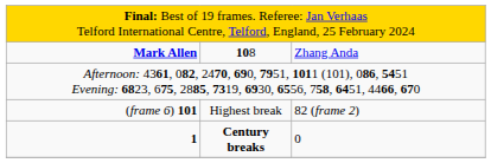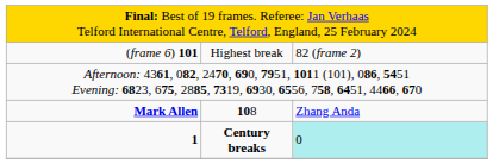 <table class="wikitable" style="font-size: 95%; margin: 1em auto 1em auto;">
 <tr>
 <td colspan="3" align="center" bgcolor="#ffd700"><strong>Final:</strong> Best of 19 frames. Referee: <a href='#'>Jan Verhaas</a><br>Telford International Centre, <a href='#'>Telford</a>, England, 25 February 2024</td>
+</tr>
+<tr>
+<td align="right">(<em>frame 6</em>) <strong>101</strong></td>
+<td align="center">Highest break</td>
+<td>82 (<em>frame 2</em>)</td>
+</tr>
+<tr>
+<td colspan="3" align="center" style="font-size: 100%"><em>Afternoon:</em> 43<strong>61</strong>, 0<strong>82</strong>, 24<strong>70</strong>, <strong>69</strong>0, <strong>79</strong>51, <strong>101</strong>1 (101), 0<strong>86</strong>, <strong>54</strong>51<br><em>Evening:</em> <strong>68</strong>23, 6<strong>75</strong>, 28<strong>85</strong>, <strong>73</strong>19, <strong>69</strong>30, <strong>65</strong>56, 7<strong>58</strong>, <strong>64</strong>51, 44<strong>66</strong>, <strong>67</strong>0</td>
 </tr>
 <tr>
 <td width="220" align="right"><strong><a href='#'>Mark Allen</a></strong> <br></td>
 <td width="100" align="center"><strong>10</strong>8</td>
 <td width="220"><a href='#'>Zhang Anda</a> <br></td>
 </tr>
 <tr>
-<td colspan="3" align="center" style="font-size: 100%"><em>Afternoon:</em> 43<strong>61</strong>, 0<strong>82</strong>, 24<strong>70</strong>, <strong>69</strong>0, <strong>79</strong>51, <strong>101</strong>1 (101), 0<strong>86</strong>, <strong>54</strong>51<br><em>Evening:</em> <strong>68</strong>23, 6<strong>75</strong>, 28<strong>85</strong>, <strong>73</strong>19, <strong>69</strong>30, <strong>65</strong>56, 7<strong>58</strong>, <strong>64</strong>51, 44<strong>66</strong>, <strong>67</strong>0</td>
-</tr>
-<tr>
-<td align="right">(<em>frame 6</em>) <strong>101</strong></td>
-<td align="center">Highest break</td>
-<td>82 (<em>frame 2</em>)</td>
-</tr>
-<tr>
 <td align="right"><strong>1</strong></td>
 <td align="center"><strong>Century breaks</strong></td>
-<td>0</td>
+<td style="background: paleturquoise;">0</td>
 </tr>
 <tr>
 </tr>
 </table>
